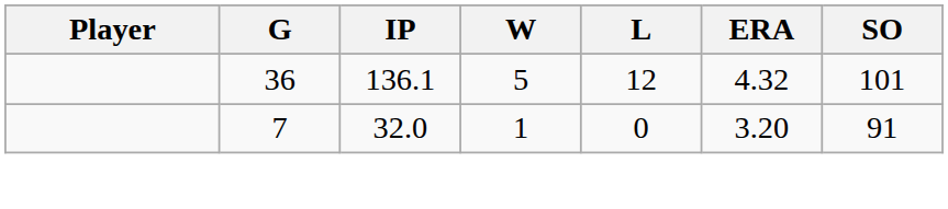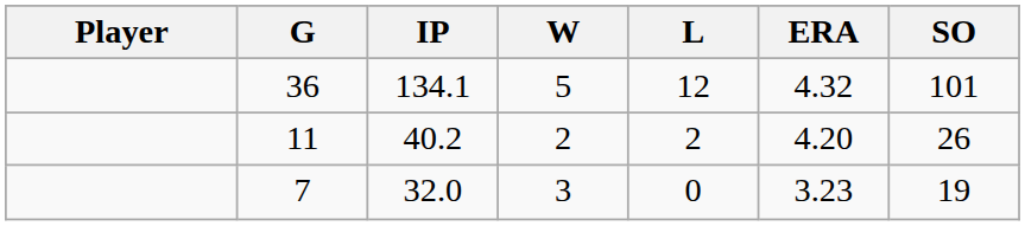 <table class="wikitable sortable">
 <tr>
 <th bgcolor="#DDDDFF" width="16%">Player</th>
 <th bgcolor="#DDDDFF" width="9%">G</th>
 <th bgcolor="#DDDDFF" width="9%">IP</th>
 <th bgcolor="#DDDDFF" width="9%">W</th>
 <th bgcolor="#DDDDFF" width="9%">L</th>
 <th bgcolor="#DDDDFF" width="9%">ERA</th>
 <th bgcolor="#DDDDFF" width="9%">SO</th>
 </tr>
 <tr align="center">
 <td></td>
 <td>36</td>
-<td>136.1</td>
+<td>134.1</td>
 <td>5</td>
 <td>12</td>
 <td>4.32</td>
 <td>101</td>
 </tr>
 <tr align="center">
 <td></td>
+<td>11</td>
+<td>40.2</td>
+<td>2</td>
+<td>2</td>
+<td>4.20</td>
+<td>26</td>
+</tr>
+<tr align="center">
+<td></td>
 <td>7</td>
 <td>32.0</td>
-<td>1</td>
+<td>3</td>
 <td>0</td>
-<td>3.20</td>
-<td>91</td>
+<td>3.23</td>
+<td>19</td>
 </tr>
 </table>
